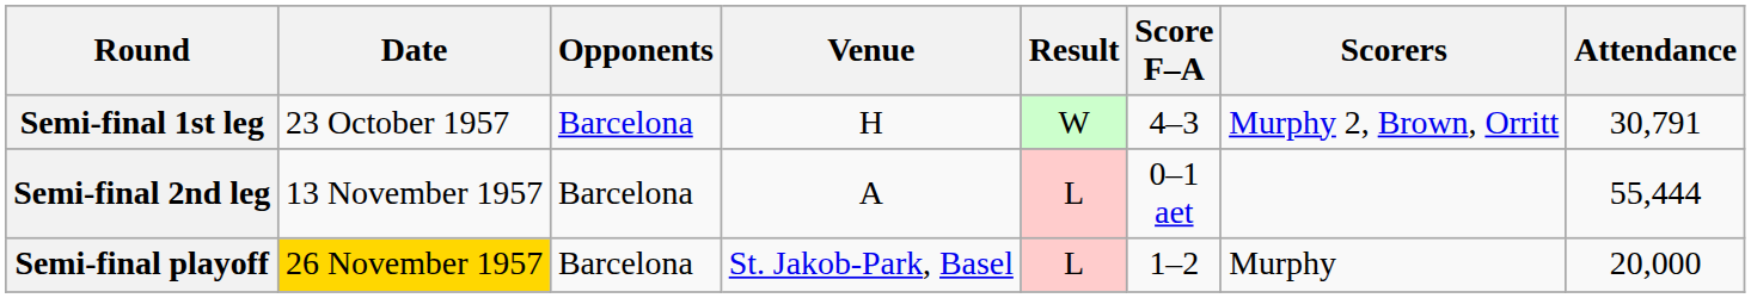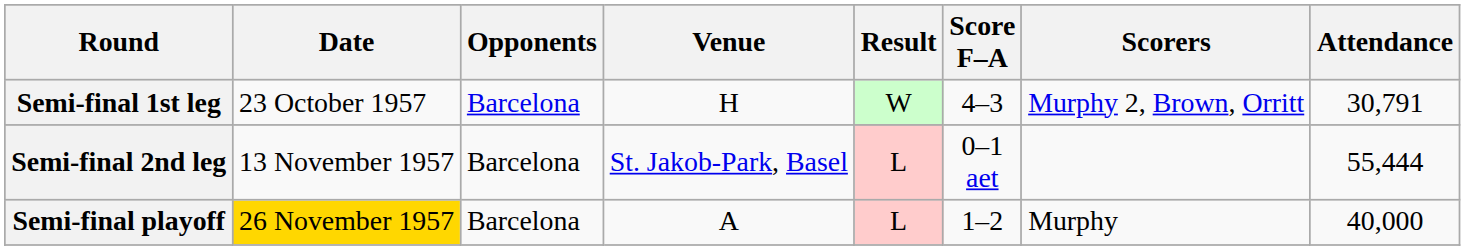 <table class="wikitable plainrowheaders" style="text-align:center">
 <tr>
 <th scope="col">Round</th>
 <th scope="col">Date</th>
 <th scope="col">Opponents</th>
 <th scope="col">Venue</th>
 <th scope="col">Result</th>
 <th scope="col">Score<br>F–A</th>
 <th scope="col">Scorers</th>
 <th scope="col">Attendance</th>
 </tr>
 <tr>
 <th scope="row">Semi-final 1st leg</th>
 <td align="left">23 October 1957</td>
 <td align="left"><a href='#'>Barcelona</a></td>
 <td>H</td>
 <td style=background:#cfc>W</td>
 <td>4–3</td>
 <td align="left"><a href='#'>Murphy</a> 2, <a href='#'>Brown</a>, <a href='#'>Orritt</a></td>
 <td>30,791</td>
 </tr>
 <tr>
 <th scope="row">Semi-final 2nd leg</th>
 <td align="left">13 November 1957</td>
 <td align="left">Barcelona</td>
-<td>A</td>
+<td><a href='#'>St. Jakob-Park</a>, <a href='#'>Basel</a></td>
 <td style=background:#fcc>L</td>
 <td>0–1<br><a href='#'>aet</a></td>
 <td align="left"></td>
 <td>55,444</td>
 </tr>
 <tr>
 <th scope="row">Semi-final playoff</th>
 <td align="left" style="background: gold;">26 November 1957</td>
 <td align="left">Barcelona</td>
-<td><a href='#'>St. Jakob-Park</a>, <a href='#'>Basel</a></td>
+<td>A</td>
 <td style=background:#fcc>L</td>
 <td>1–2</td>
 <td align="left">Murphy</td>
-<td>20,000</td>
+<td>40,000</td>
 </tr>
 </table>
